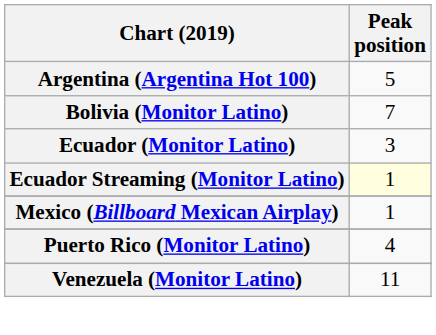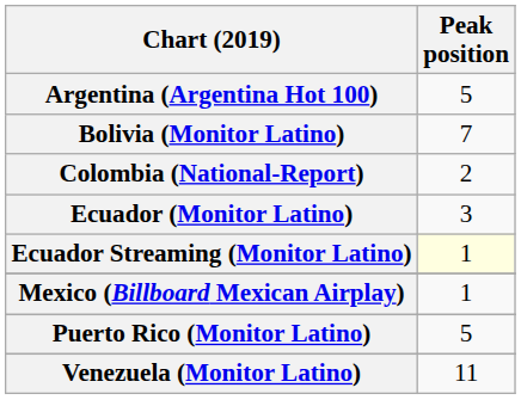 <table class="wikitable sortable plainrowheaders" style="text-align:center">
 <tr>
 <th scope="col">Chart (2019)</th>
 <th scope="col">Peak<br>position</th>
 </tr>
 <tr>
 <th scope="row">Argentina (<a href='#'>Argentina Hot 100</a>)</th>
 <td>5</td>
 </tr>
 <tr>
 <th scope="row">Bolivia (<a href='#'>Monitor Latino</a>)</th>
 <td>7</td>
+</tr>
+<tr>
+<th scope=row>Colombia (<a href='#'>National-Report</a>)</th>
+<td>2</td>
 </tr>
 <tr>
 <th scope="row">Ecuador (<a href='#'>Monitor Latino</a>)</th>
 <td>3</td>
 </tr>
 <tr>
 <th scope="row">Ecuador Streaming (<a href='#'>Monitor Latino</a>)</th>
 <td style="background: lightyellow;">1</td>
 </tr>
 <tr>
 </tr>
 <tr>
 <th scope="row">Mexico (<a href='#'><em>Billboard</em> Mexican Airplay</a>)</th>
 <td>1</td>
 </tr>
 <tr>
 </tr>
 <tr>
 <th scope="row">Puerto Rico (<a href='#'>Monitor Latino</a>)</th>
-<td>4</td>
+<td>5</td>
 </tr>
 <tr>
 </tr>
 <tr>
 </tr>
 <tr>
 </tr>
 <tr>
 </tr>
 <tr>
 </tr>
 <tr>
 </tr>
 <tr>
 <th scope="row">Venezuela (<a href='#'>Monitor Latino</a>)</th>
 <td>11</td>
 </tr>
 </table>
